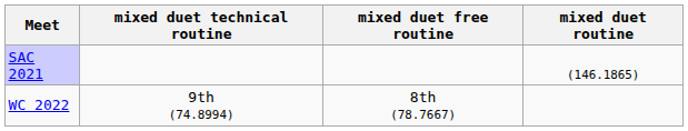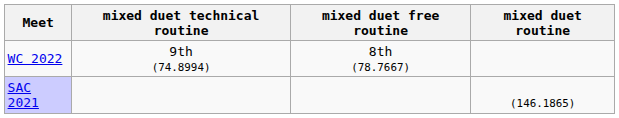 <table class="sortable wikitable">
 <tr>
 <th>Meet</th>
 <th class="unsortable">mixed duet technical routine</th>
 <th class="unsortable">mixed duet free routine</th>
 <th class="unsortable">mixed duet routine</th>
 </tr>
 <tr>
+<td><a href='#'>WC 2022</a></td>
+<td align="center">9th<br><small>(74.8994)</small></td>
+<td align="center">8th<br><small>(78.7667)</small></td>
+<td></td>
+</tr>
+<tr>
 <td style="background:#ccccff"><a href='#'>SAC 2021</a></td>
 <td></td>
 <td></td>
 <td align="center"><br><small>(146.1865)</small></td>
 </tr>
-<tr>
-<td><a href='#'>WC 2022</a></td>
-<td align="center">9th<br><small>(74.8994)</small></td>
-<td align="center">8th<br><small>(78.7667)</small></td>
-<td></td>
-</tr>
 </table>
